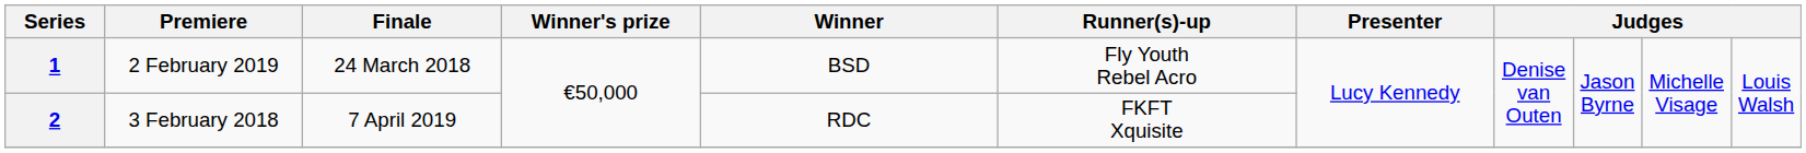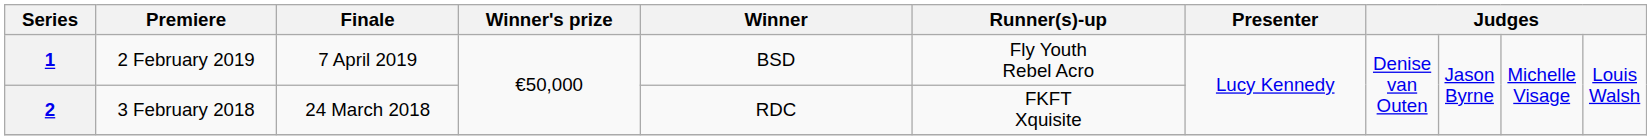 <table class="wikitable" style="text-align:center; font-size:90%; width:100%;">
 <tr>
 <th width="05%">Series</th>
 <th width="10%">Premiere</th>
 <th width="10%">Finale</th>
 <th width="10%">Winner's prize</th>
 <th width="15%">Winner</th>
 <th width="15%">Runner(s)-up</th>
 <th width="10%">Presenter</th>
 <th colspan="4" width="10%">Judges</th>
 </tr>
 <tr>
 <th scope="row"><a href='#'>1</a></th>
 <td>2 February 2019</td>
-<td>24 March 2018</td>
+<td>7 April 2019</td>
 <td rowspan="2">€50,000</td>
 <td>BSD</td>
 <td>Fly Youth<br>Rebel Acro</td>
 <td rowspan="2"><a href='#'>Lucy Kennedy</a></td>
 <td rowspan="2"><a href='#'>Denise van Outen</a></td>
 <td rowspan="2"><a href='#'>Jason Byrne</a></td>
 <td rowspan="2"><a href='#'>Michelle Visage</a></td>
 <td rowspan="2"><a href='#'>Louis Walsh</a></td>
 </tr>
 <tr>
 <th scope="row"><a href='#'>2</a></th>
 <td>3 February 2018</td>
-<td>7 April 2019</td>
+<td>24 March 2018</td>
 <td>RDC</td>
 <td>FKFT<br>Xquisite</td>
 </tr>
 <tr>
 </tr>
 </table>
